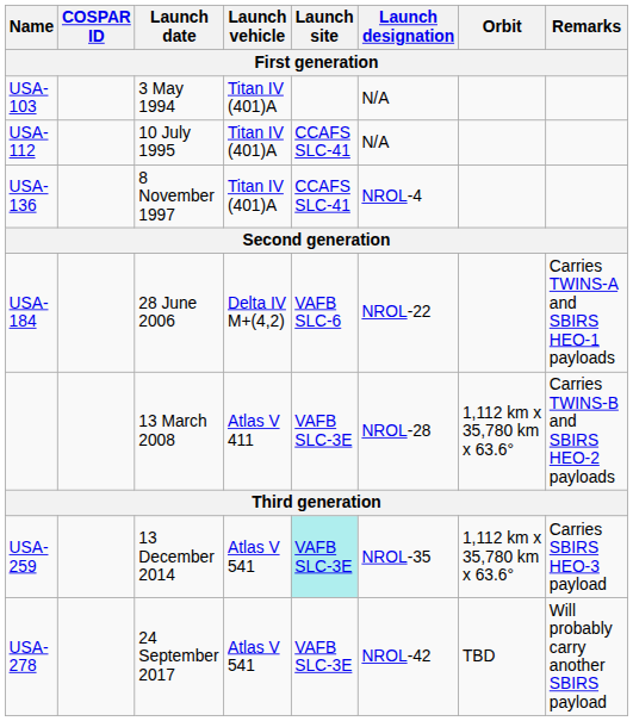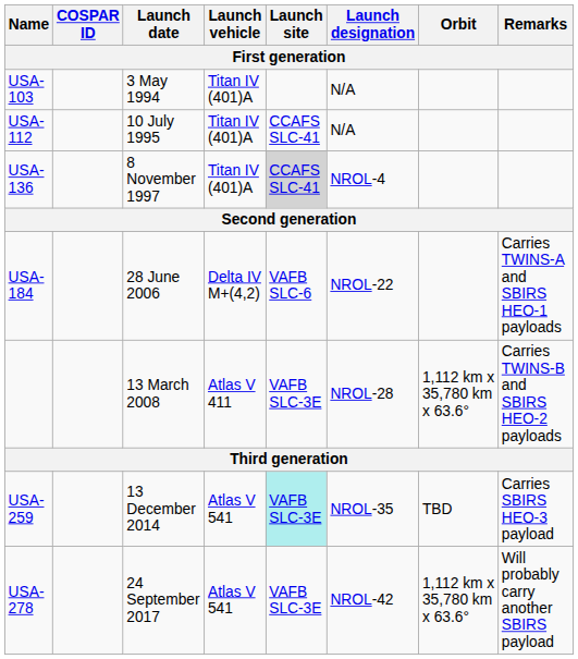 <table class="wikitable">
 <tr>
 <th>Name</th>
 <th><a href='#'>COSPAR ID</a></th>
 <th>Launch date</th>
 <th>Launch vehicle</th>
 <th>Launch site</th>
 <th><a href='#'>Launch designation</a></th>
 <th>Orbit</th>
 <th>Remarks</th>
 </tr>
 <tr>
 <th colspan=8>First generation</th>
 </tr>
 <tr>
 <td><a href='#'>USA-103</a></td>
 <td></td>
 <td>3 May 1994</td>
 <td><a href='#'>Titan IV</a> (401)A</td>
 <td></td>
 <td>N/A</td>
 <td></td>
 <td></td>
 </tr>
 <tr>
 <td><a href='#'>USA-112</a></td>
 <td></td>
 <td>10 July 1995</td>
 <td><a href='#'>Titan IV</a> (401)A</td>
 <td><a href='#'>CCAFS</a> <a href='#'>SLC-41</a></td>
 <td>N/A</td>
 <td></td>
 <td></td>
 </tr>
 <tr>
 <td><a href='#'>USA-136</a></td>
 <td></td>
 <td>8 November 1997</td>
 <td><a href='#'>Titan IV</a> (401)A</td>
-<td><a href='#'>CCAFS</a> <a href='#'>SLC-41</a></td>
+<td style="background: lightgrey;"><a href='#'>CCAFS</a> <a href='#'>SLC-41</a></td>
 <td><a href='#'>NROL</a>-4</td>
 <td></td>
 <td></td>
 </tr>
 <tr>
 <th colspan=8>Second generation</th>
 </tr>
 <tr>
 <td><a href='#'>USA-184</a></td>
 <td></td>
 <td>28 June 2006</td>
 <td><a href='#'>Delta IV</a> M+(4,2)</td>
 <td><a href='#'>VAFB</a> <a href='#'>SLC-6</a></td>
 <td><a href='#'>NROL</a>-22</td>
 <td></td>
 <td>Carries <a href='#'>TWINS-A</a> and <a href='#'>SBIRS HEO-1</a> payloads</td>
 </tr>
 <tr>
 <td></td>
 <td></td>
 <td>13 March 2008</td>
 <td><a href='#'>Atlas V</a> 411</td>
 <td><a href='#'>VAFB</a> <a href='#'>SLC-3E</a></td>
 <td><a href='#'>NROL</a>-28</td>
 <td>1,112 km x 35,780 km x 63.6°</td>
 <td>Carries <a href='#'>TWINS-B</a> and <a href='#'>SBIRS HEO-2</a> payloads</td>
 </tr>
 <tr>
 <th colspan=8>Third generation</th>
 </tr>
 <tr>
 <td><a href='#'>USA-259</a></td>
 <td></td>
 <td>13 December 2014</td>
 <td><a href='#'>Atlas V</a> 541</td>
 <td style="background: paleturquoise;"><a href='#'>VAFB</a> <a href='#'>SLC-3E</a></td>
 <td><a href='#'>NROL</a>-35</td>
-<td>1,112 km x 35,780 km x 63.6°</td>
+<td>TBD</td>
 <td>Carries <a href='#'>SBIRS HEO-3</a> payload</td>
 </tr>
 <tr>
 <td><a href='#'>USA-278</a></td>
 <td></td>
 <td>24 September 2017</td>
 <td><a href='#'>Atlas V</a> 541</td>
 <td><a href='#'>VAFB</a> <a href='#'>SLC-3E</a></td>
 <td><a href='#'>NROL</a>-42</td>
-<td>TBD</td>
+<td>1,112 km x 35,780 km x 63.6°</td>
 <td>Will probably carry another <a href='#'>SBIRS</a> payload</td>
 </tr>
 </table>
